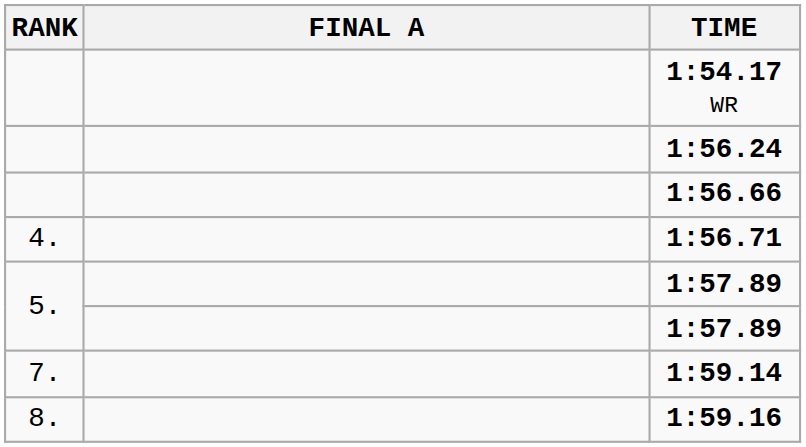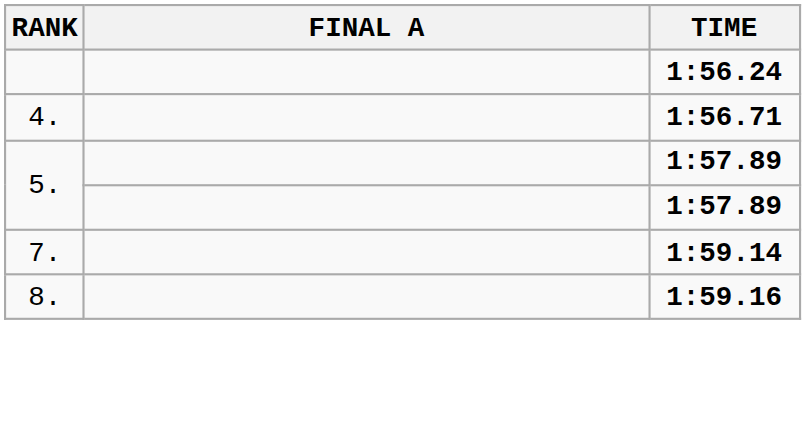 <table class="wikitable">
 <tr>
 <th>RANK</th>
 <th style="width: 20em">FINAL A</th>
 <th style="width: 5em">TIME</th>
 </tr>
 <tr>
 <td align="center"></td>
 <td></td>
-<td align="center"><strong>1:54.17</strong> <small>WR</small></td>
-</tr>
-<tr>
-<td align="center"></td>
-<td></td>
 <td align="center"><strong>1:56.24</strong></td>
-</tr>
-<tr>
-<td align="center"></td>
-<td></td>
-<td align="center"><strong>1:56.66</strong></td>
 </tr>
 <tr>
 <td align="center">4.</td>
 <td></td>
 <td align="center"><strong>1:56.71</strong></td>
 </tr>
 <tr>
 <td rowspan=2 align="center">5.</td>
 <td></td>
 <td align="center"><strong>1:57.89</strong></td>
 </tr>
 <tr>
 <td></td>
 <td align="center"><strong>1:57.89</strong></td>
 </tr>
 <tr>
 <td align="center">7.</td>
 <td></td>
 <td align="center"><strong>1:59.14</strong></td>
 </tr>
 <tr>
 <td align="center">8.</td>
 <td></td>
 <td align="center"><strong>1:59.16</strong></td>
 </tr>
 </table>
